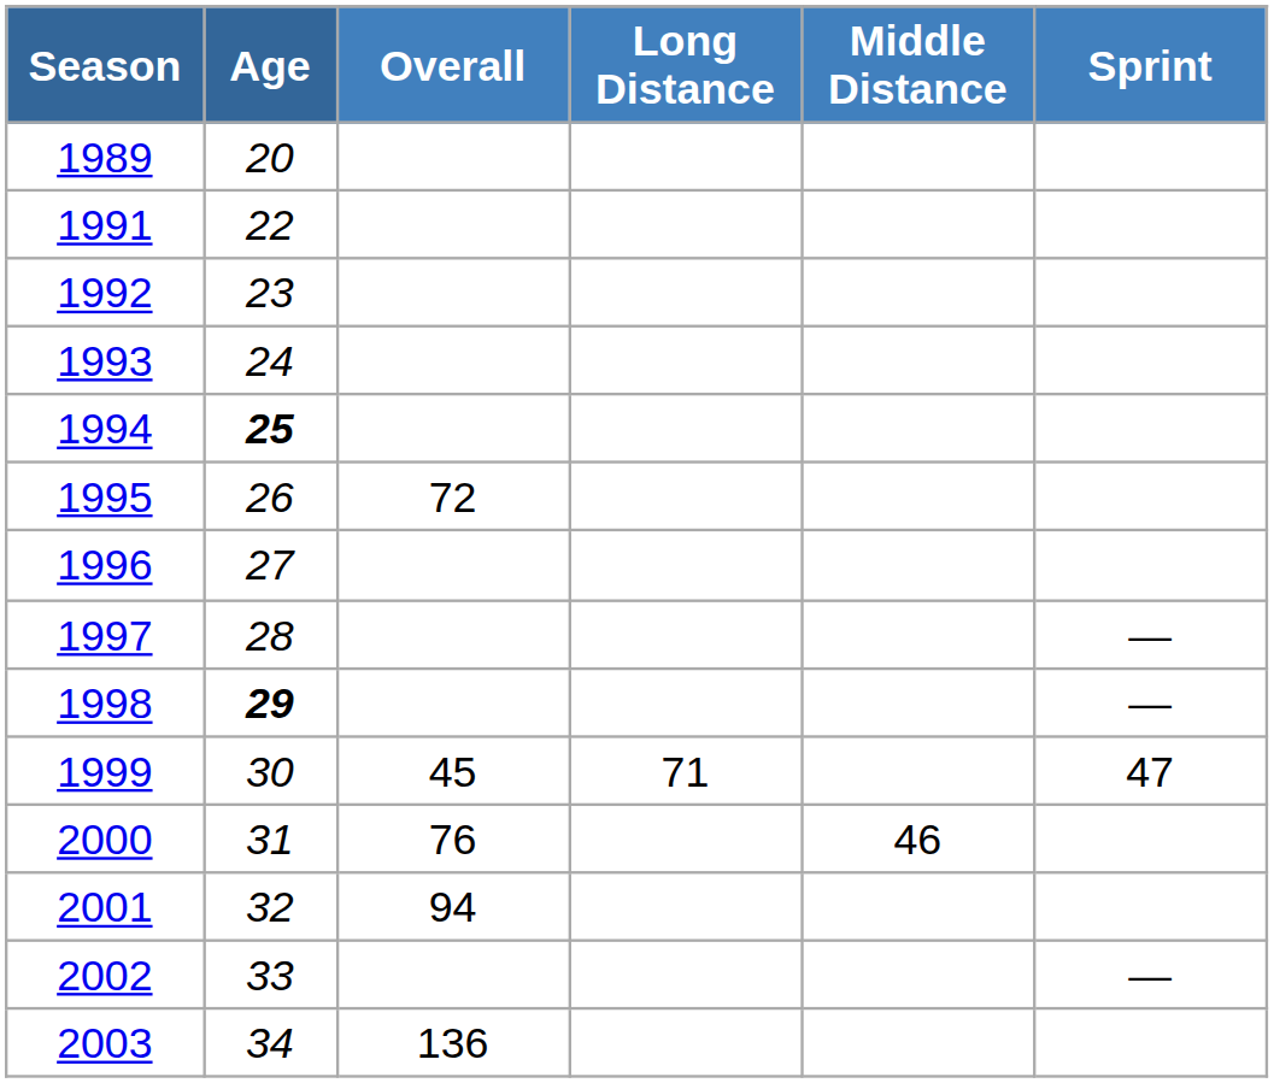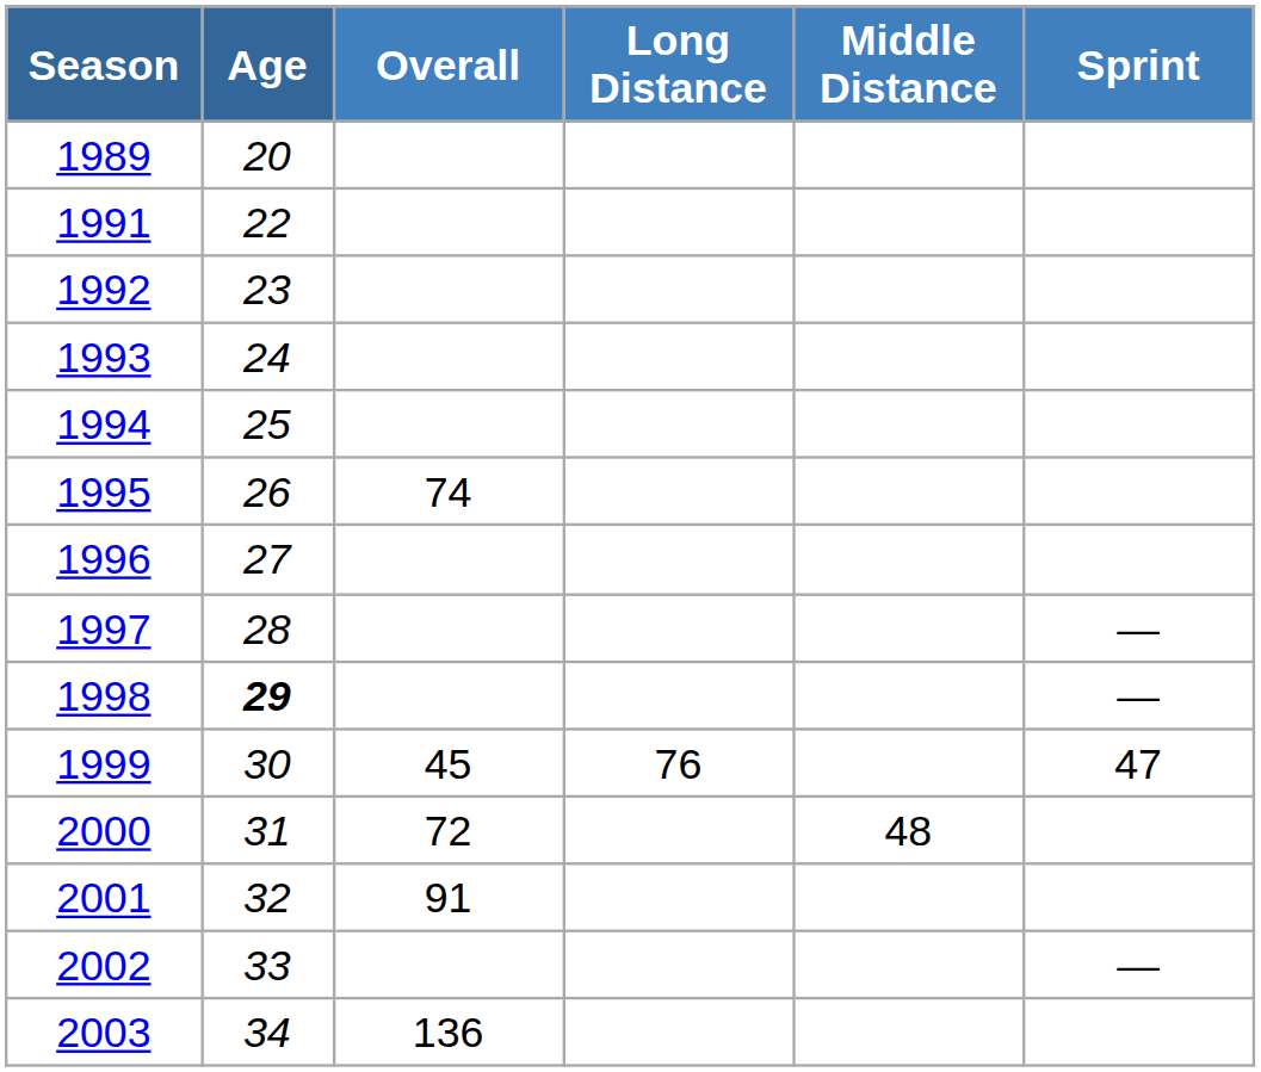 <table class="wikitable" style="font-size:95%; text-align:center; border:grey solid 1px; border-collapse:collapse; background:#ffffff;">
 <tr>
 <th style="background-color:#369; color:white; width:60px;" rowspan="2"> Season </th>
 <th style="background-color:#369; color:white; width:40px;" rowspan="2"> Age </th>
 </tr>
 <tr>
 <th style="background-color:#4180be; color:white; width:75px;">Overall</th>
 <th style="background-color:#4180be; color:white; width:75px;">Long Distance</th>
 <th style="background-color:#4180be; color:white; width:75px;">Middle Distance</th>
 <th style="background-color:#4180be; color:white; width:75px;">Sprint</th>
 </tr>
 <tr>
 <td><a href='#'>1989</a></td>
 <td><em>20</em></td>
 <td></td>
 <td></td>
 <td></td>
 <td></td>
 </tr>
 <tr>
 <td><a href='#'>1991</a></td>
 <td><em>22</em></td>
 <td></td>
 <td></td>
 <td></td>
 <td></td>
 </tr>
 <tr>
 <td><a href='#'>1992</a></td>
 <td><em>23</em></td>
 <td></td>
 <td></td>
 <td></td>
 <td></td>
 </tr>
 <tr>
 <td><a href='#'>1993</a></td>
 <td><em>24</em></td>
 <td></td>
 <td></td>
 <td></td>
 <td></td>
 </tr>
 <tr>
 <td><a href='#'>1994</a></td>
-<td><strong><em>25</em></strong></td>
+<td><em>25</em></td>
 <td></td>
 <td></td>
 <td></td>
 <td></td>
 </tr>
 <tr>
 <td><a href='#'>1995</a></td>
 <td><em>26</em></td>
-<td>72</td>
+<td>74</td>
 <td></td>
 <td></td>
 <td></td>
 </tr>
 <tr>
 <td><a href='#'>1996</a></td>
 <td><em>27</em></td>
 <td></td>
 <td></td>
 <td></td>
 <td></td>
 </tr>
 <tr>
 <td><a href='#'>1997</a></td>
 <td><em>28</em></td>
 <td></td>
 <td></td>
 <td></td>
 <td>—</td>
 </tr>
 <tr>
 <td><a href='#'>1998</a></td>
 <td><strong><em>29</em></strong></td>
 <td></td>
 <td></td>
 <td></td>
 <td>—</td>
 </tr>
 <tr>
 <td><a href='#'>1999</a></td>
 <td><em>30</em></td>
 <td>45</td>
-<td>71</td>
+<td>76</td>
 <td></td>
 <td>47</td>
 </tr>
 <tr>
 <td><a href='#'>2000</a></td>
 <td><em>31</em></td>
-<td>76</td>
+<td>72</td>
 <td></td>
-<td>46</td>
+<td>48</td>
 <td></td>
 </tr>
 <tr>
 <td><a href='#'>2001</a></td>
 <td><em>32</em></td>
-<td>94</td>
+<td>91</td>
 <td></td>
 <td></td>
 <td></td>
 </tr>
 <tr>
 <td><a href='#'>2002</a></td>
 <td><em>33</em></td>
 <td></td>
 <td></td>
 <td></td>
 <td>—</td>
 </tr>
 <tr>
 <td><a href='#'>2003</a></td>
 <td><em>34</em></td>
 <td>136</td>
 <td></td>
 <td></td>
 <td></td>
 </tr>
 </table>
